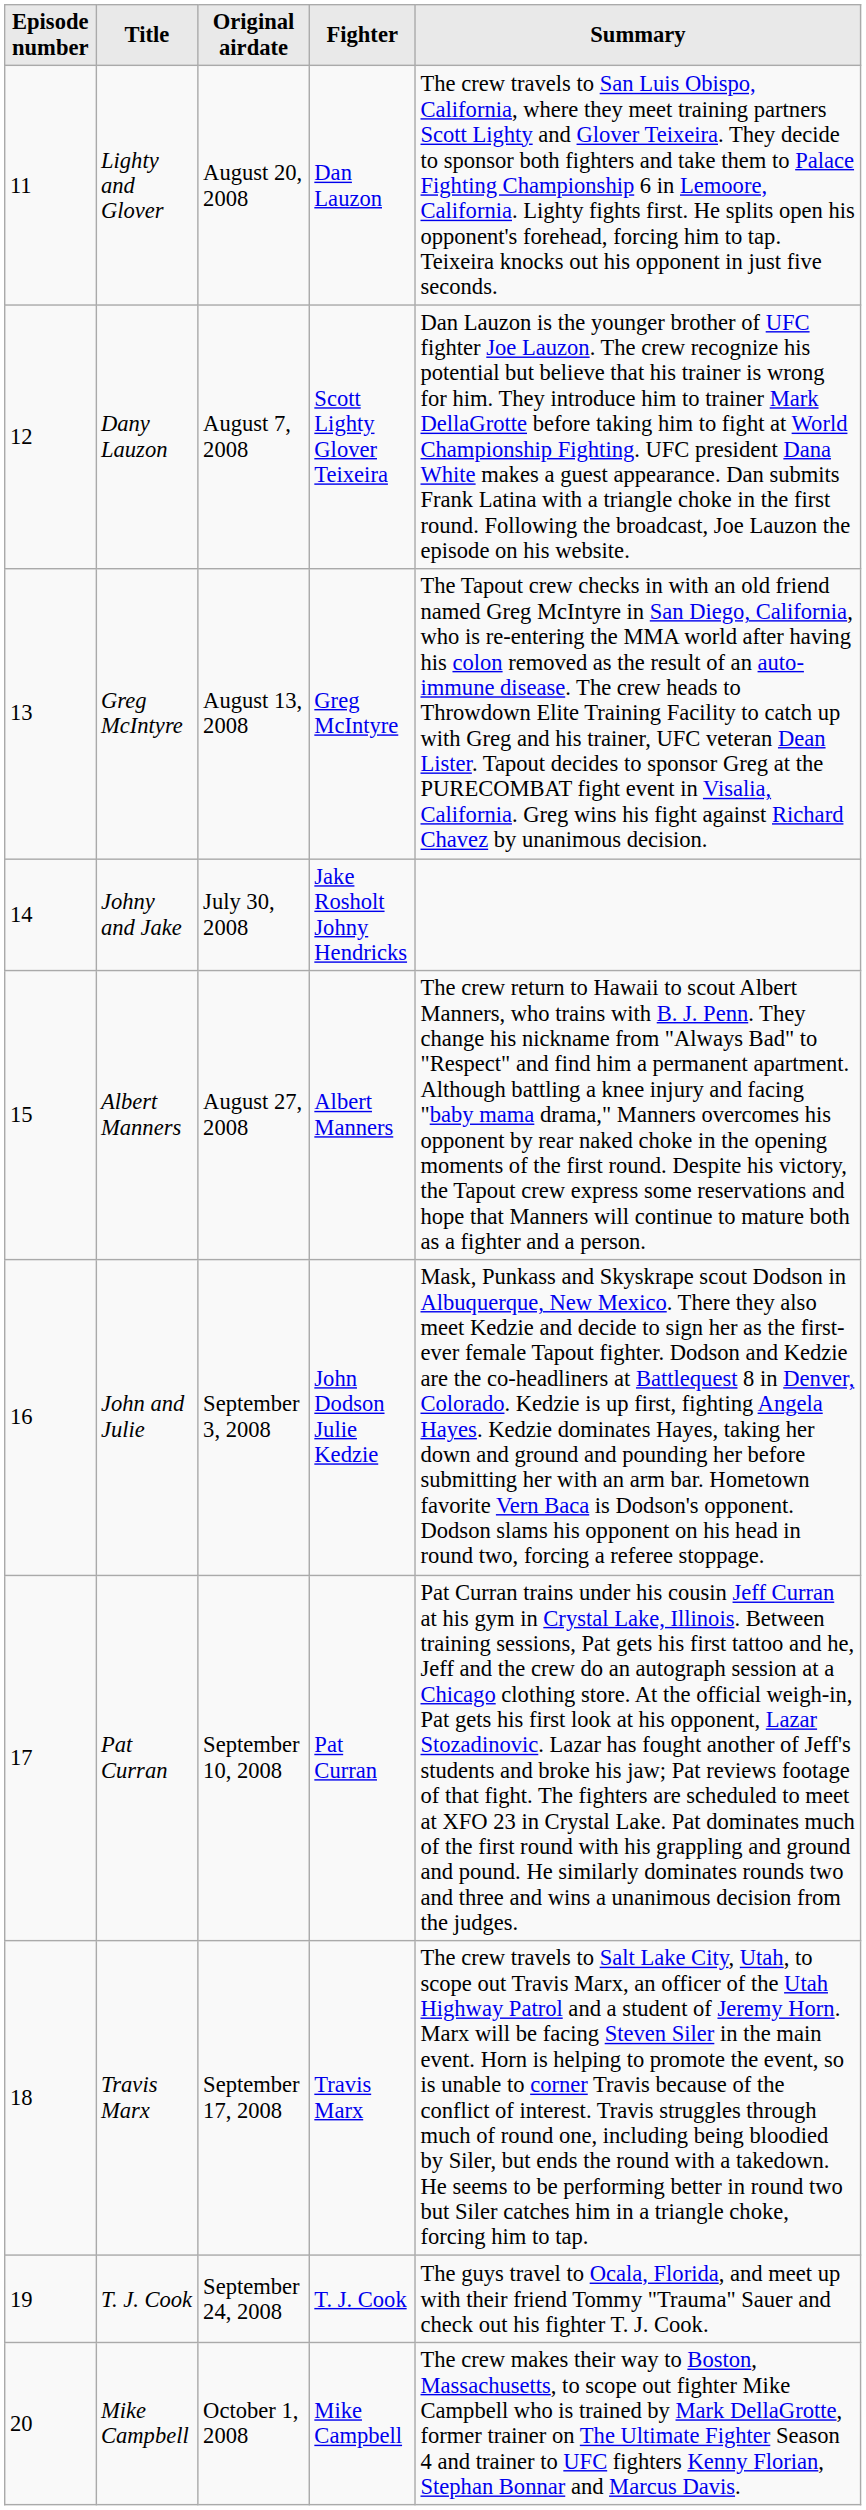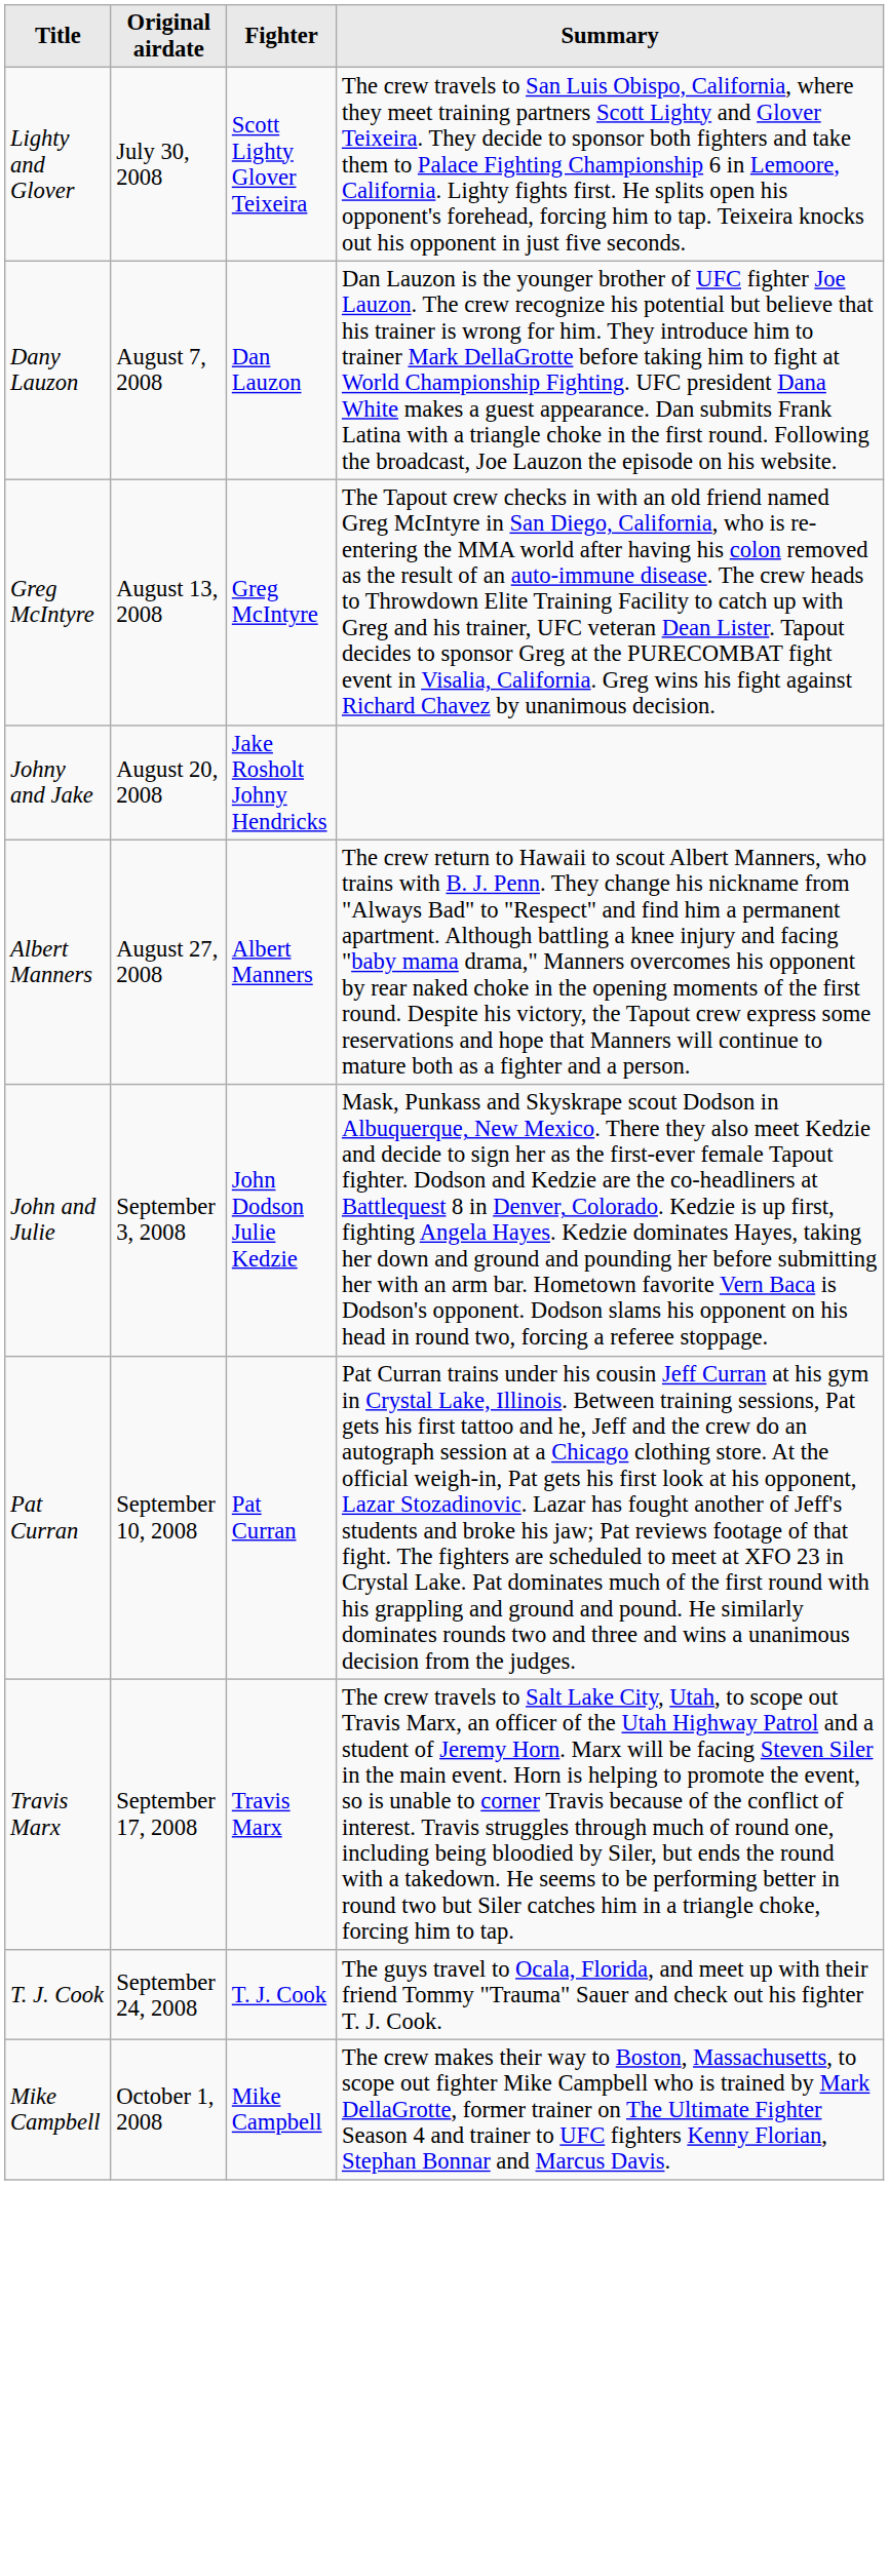 <table class="wikitable">
 <tr>
-<th style="background: #E9E9E9;">Episode number</th>
 <th style="background: #E9E9E9;">Title</th>
 <th style="background: #E9E9E9;">Original airdate</th>
 <th style="background: #E9E9E9;">Fighter</th>
 <th style="background: #E9E9E9;">Summary</th>
 </tr>
 <tr>
-<td>11</td>
 <td><em>Lighty and Glover</em></td>
-<td>August 20, 2008</td>
-<td><a href='#'>Dan Lauzon</a></td>
+<td>July 30, 2008</td>
+<td><a href='#'>Scott Lighty</a> <br> <a href='#'>Glover Teixeira</a></td>
 <td>The crew travels to <a href='#'>San Luis Obispo, California</a>, where they meet training partners <a href='#'>Scott Lighty</a> and <a href='#'>Glover Teixeira</a>. They decide to sponsor both fighters and take them to <a href='#'>Palace Fighting Championship</a> 6 in <a href='#'>Lemoore, California</a>. Lighty fights first. He splits open his opponent's forehead, forcing him to tap. Teixeira knocks out his opponent in just five seconds.</td>
 </tr>
 <tr>
-<td>12</td>
 <td><em>Dany Lauzon</em></td>
 <td>August 7, 2008</td>
-<td><a href='#'>Scott Lighty</a> <br> <a href='#'>Glover Teixeira</a></td>
+<td><a href='#'>Dan Lauzon</a></td>
 <td>Dan Lauzon is the younger brother of <a href='#'>UFC</a> fighter <a href='#'>Joe Lauzon</a>. The crew recognize his potential but believe that his trainer is wrong for him. They introduce him to trainer <a href='#'>Mark DellaGrotte</a> before taking him to fight at <a href='#'>World Championship Fighting</a>. UFC president <a href='#'>Dana White</a> makes a guest appearance.  Dan submits Frank Latina with a triangle choke in the first round. Following the broadcast, Joe Lauzon  the episode on his website.</td>
 </tr>
 <tr>
-<td>13</td>
 <td><em>Greg McIntyre</em></td>
 <td>August 13, 2008</td>
 <td><a href='#'>Greg McIntyre</a></td>
 <td>The Tapout crew checks in with an old friend named Greg McIntyre in <a href='#'>San Diego, California</a>, who is re-entering the MMA world after having his <a href='#'>colon</a> removed as the result of an <a href='#'>auto-immune disease</a>. The crew heads to Throwdown Elite Training Facility to catch up with Greg and his trainer, UFC veteran <a href='#'>Dean Lister</a>. Tapout decides to sponsor Greg at the PURECOMBAT fight event in <a href='#'>Visalia, California</a>. Greg wins his fight against <a href='#'>Richard Chavez</a> by unanimous decision.</td>
 </tr>
 <tr>
-<td>14</td>
 <td><em>Johny and Jake</em></td>
-<td>July 30, 2008</td>
+<td>August 20, 2008</td>
 <td><a href='#'>Jake Rosholt</a><br><a href='#'>Johny Hendricks</a></td>
 <td></td>
 </tr>
 <tr>
-<td>15</td>
 <td><em>Albert Manners</em></td>
 <td>August 27, 2008</td>
 <td><a href='#'>Albert Manners</a></td>
 <td>The crew return to Hawaii to scout Albert Manners, who trains with <a href='#'>B. J. Penn</a>. They change his nickname from "Always Bad" to "Respect" and find him a permanent apartment. Although battling a knee injury and facing "<a href='#'>baby mama</a> drama," Manners overcomes his opponent by rear naked choke in the opening moments of the first round. Despite his victory, the Tapout crew express some reservations and hope that Manners will continue to mature both as a fighter and a person.</td>
 </tr>
 <tr>
-<td>16</td>
 <td><em>John and Julie</em></td>
 <td>September 3, 2008</td>
 <td><a href='#'>John Dodson</a> <br> <a href='#'>Julie Kedzie</a></td>
 <td>Mask, Punkass and Skyskrape scout Dodson in <a href='#'>Albuquerque, New Mexico</a>. There they also meet Kedzie and decide to sign her as the first-ever female Tapout fighter. Dodson and Kedzie are the co-headliners at <a href='#'>Battlequest</a> 8 in <a href='#'>Denver, Colorado</a>. Kedzie is up first, fighting <a href='#'>Angela Hayes</a>. Kedzie dominates Hayes, taking her down and ground and pounding her before submitting her with an arm bar. Hometown favorite <a href='#'>Vern Baca</a> is Dodson's opponent. Dodson slams his opponent on his head in round two, forcing a referee stoppage.</td>
 </tr>
 <tr>
-<td>17</td>
 <td><em>Pat Curran</em></td>
 <td>September 10, 2008</td>
 <td><a href='#'>Pat Curran</a></td>
 <td>Pat Curran trains under his cousin <a href='#'>Jeff Curran</a> at his gym in <a href='#'>Crystal Lake, Illinois</a>. Between training sessions, Pat gets his first tattoo and he, Jeff and the crew do an autograph session at a <a href='#'>Chicago</a> clothing store. At the official weigh-in, Pat gets his first look at his opponent, <a href='#'>Lazar Stozadinovic</a>. Lazar has fought another of Jeff's students and broke his jaw; Pat reviews footage of that fight. The fighters are scheduled to meet at XFO 23 in Crystal Lake. Pat dominates much of the first round with his grappling and ground and pound. He similarly dominates rounds two and three and wins a unanimous decision from the judges.</td>
 </tr>
 <tr>
-<td>18</td>
 <td><em>Travis Marx</em></td>
 <td>September 17, 2008</td>
 <td><a href='#'>Travis Marx</a></td>
 <td>The crew travels to <a href='#'>Salt Lake City</a>, <a href='#'>Utah</a>, to scope out Travis Marx, an officer of the <a href='#'>Utah Highway Patrol</a> and a student of <a href='#'>Jeremy Horn</a>. Marx will be facing <a href='#'>Steven Siler</a> in the main event. Horn is helping to promote the event, so is unable to <a href='#'>corner</a> Travis because of the conflict of interest. Travis struggles through much of round one, including being bloodied by Siler, but ends the round with a takedown. He seems to be performing better in round two but Siler catches him in a triangle choke, forcing him to tap.</td>
 </tr>
 <tr>
-<td>19</td>
 <td><em>T. J. Cook</em></td>
 <td>September 24, 2008</td>
 <td><a href='#'>T. J. Cook</a></td>
 <td>The guys travel to <a href='#'>Ocala, Florida</a>, and meet up with their friend Tommy "Trauma" Sauer and check out his fighter T. J. Cook.</td>
 </tr>
 <tr>
-<td>20</td>
 <td><em>Mike Campbell</em></td>
 <td>October 1, 2008</td>
 <td><a href='#'>Mike Campbell</a></td>
 <td>The crew makes their way to <a href='#'>Boston</a>, <a href='#'>Massachusetts</a>, to scope out fighter Mike Campbell who is trained by <a href='#'>Mark DellaGrotte</a>, former trainer on <a href='#'>The Ultimate Fighter</a> Season 4 and trainer to <a href='#'>UFC</a> fighters <a href='#'>Kenny Florian</a>, <a href='#'>Stephan Bonnar</a> and <a href='#'>Marcus Davis</a>.</td>
 </tr>
 </table>
